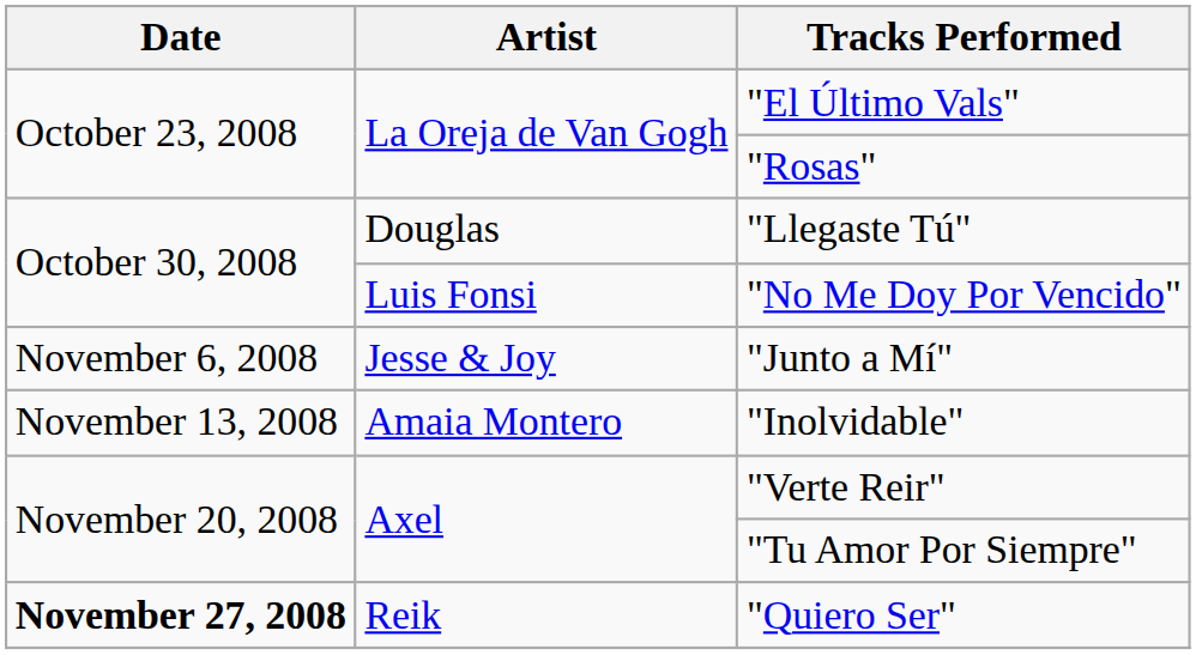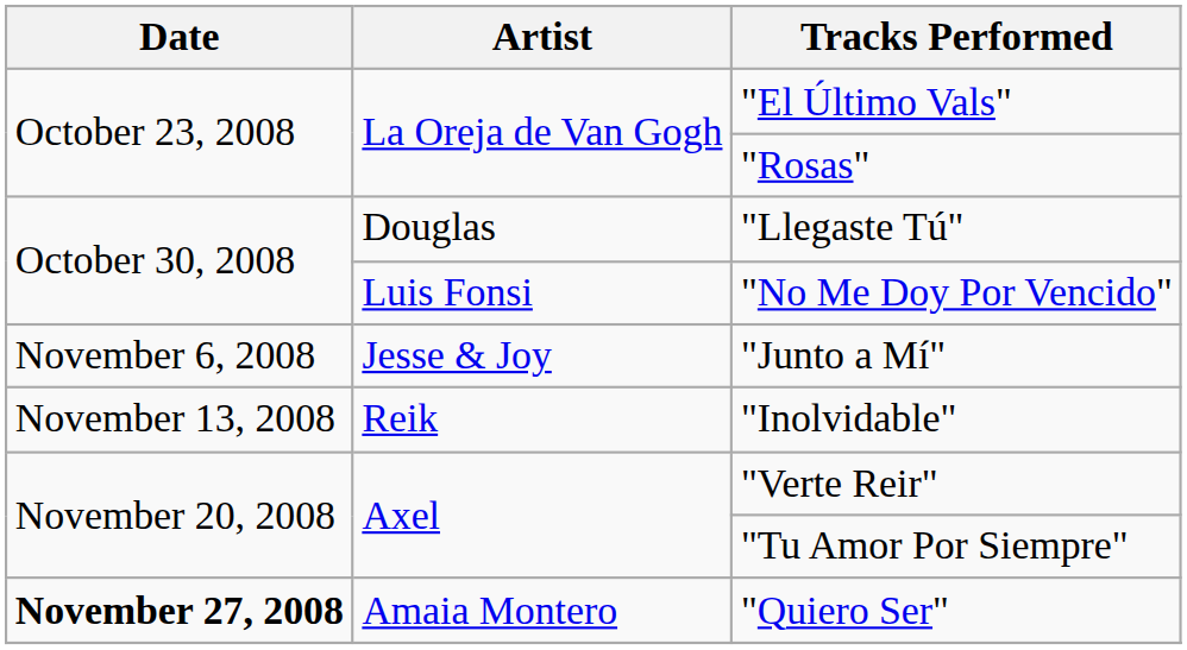 <table class="wikitable">
 <tr>
 <th>Date</th>
 <th>Artist</th>
 <th>Tracks Performed</th>
 </tr>
 <tr>
 <td rowspan=2>October 23, 2008</td>
 <td rowspan=2><a href='#'>La Oreja de Van Gogh</a></td>
 <td>"<a href='#'>El Último Vals</a>"</td>
 </tr>
 <tr>
 <td>"<a href='#'>Rosas</a>"</td>
 </tr>
 <tr>
 <td rowspan=2>October 30, 2008</td>
 <td rowspan=1>Douglas</td>
 <td>"Llegaste Tú"</td>
 </tr>
 <tr>
 <td rowspan=1><a href='#'>Luis Fonsi</a></td>
 <td>"<a href='#'>No Me Doy Por Vencido</a>"</td>
 </tr>
 <tr>
 <td rowspan=1>November 6, 2008</td>
 <td rowspan=1><a href='#'>Jesse & Joy</a></td>
 <td>"Junto a Mí"</td>
 </tr>
 <tr>
 <td rowspan=1>November 13, 2008</td>
-<td rowspan=1><a href='#'>Amaia Montero</a></td>
+<td rowspan=1><a href='#'>Reik</a></td>
 <td>"Inolvidable"</td>
 </tr>
 <tr>
 <td rowspan=2>November 20, 2008</td>
 <td rowspan=2><a href='#'>Axel</a></td>
 <td>"Verte Reir"</td>
 </tr>
 <tr>
 <td>"Tu Amor Por Siempre"</td>
 </tr>
 <tr>
 <td rowspan=1><strong>November 27, 2008</strong></td>
-<td rowspan=1><a href='#'>Reik</a></td>
+<td rowspan=1><a href='#'>Amaia Montero</a></td>
 <td>"<a href='#'>Quiero Ser</a>"</td>
 </tr>
 <tr>
 </tr>
 </table>
